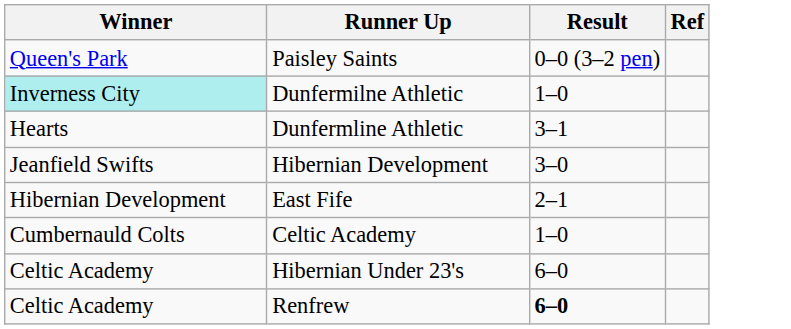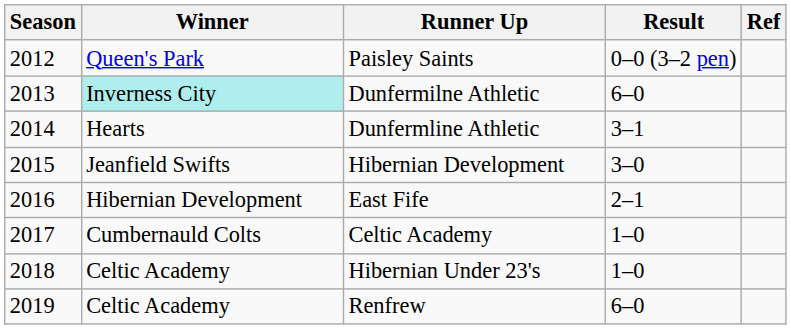 <table class="sortable wikitable">
 <tr>
+<th>Season</th>
 <th scope="col" style="width: 180px;">Winner</th>
 <th scope="col" style="width: 180px;">Runner Up</th>
 <th>Result</th>
 <th>Ref</th>
 </tr>
 <tr>
+<td>2012</td>
 <td><a href='#'>Queen's Park</a></td>
 <td>Paisley Saints</td>
 <td>0–0 (3–2 <a href='#'>pen</a>)</td>
 <td></td>
 </tr>
 <tr>
+<td>2013</td>
 <td style="background: paleturquoise;">Inverness City</td>
 <td>Dunfermilne Athletic</td>
-<td>1–0</td>
+<td>6–0</td>
 <td></td>
 </tr>
 <tr>
+<td>2014</td>
 <td>Hearts</td>
 <td>Dunfermline Athletic</td>
 <td>3–1</td>
 <td></td>
 </tr>
 <tr>
+<td>2015</td>
 <td>Jeanfield Swifts</td>
 <td>Hibernian Development</td>
 <td>3–0</td>
 <td></td>
 </tr>
 <tr>
+<td>2016</td>
 <td>Hibernian Development</td>
 <td>East Fife</td>
 <td>2–1</td>
 <td></td>
 </tr>
 <tr>
+<td>2017</td>
 <td>Cumbernauld Colts</td>
 <td>Celtic Academy</td>
 <td>1–0</td>
 <td></td>
 </tr>
 <tr>
+<td>2018</td>
 <td>Celtic Academy</td>
 <td>Hibernian Under 23's</td>
+<td>1–0</td>
+<td></td>
+</tr>
+<tr>
+<td>2019</td>
+<td>Celtic Academy</td>
+<td>Renfrew</td>
 <td>6–0</td>
 <td></td>
 </tr>
-<tr>
-<td>Celtic Academy</td>
-<td>Renfrew</td>
-<td><strong>6–0</strong></td>
-<td></td>
-</tr>
 </table>
